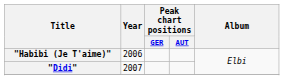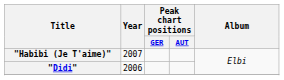 <table class="wikitable plainrowheaders" style="text-align:center;">
 <tr>
 <th scope="col" rowspan="2" style="width:14em;">Title</th>
 <th scope="col" rowspan="2" style="width:1em;">Year</th>
 <th scope="col" colspan="2">Peak chart positions</th>
 <th scope="col" rowspan="2" style="width:10em;">Album</th>
 </tr>
 <tr>
 <th scope="col" style="width:3em;font-size:90%;"><a href='#'>GER</a><br></th>
 <th scope="col" style="width:3em;font-size:90%;"><a href='#'>AUT</a><br></th>
 </tr>
 <tr>
 <th scope="row">"Habibi (Je T'aime)"</th>
-<td>2006</td>
+<td>2007</td>
 <td></td>
 <td></td>
 <td rowspan=2><em>Elbi </em></td>
 </tr>
 <tr>
 <th scope="row">"<a href='#'>Didi</a>"</th>
-<td>2007</td>
+<td>2006</td>
 <td></td>
 <td></td>
 </tr>
 <tr>
 </tr>
 <tr>
 </tr>
 </table>
